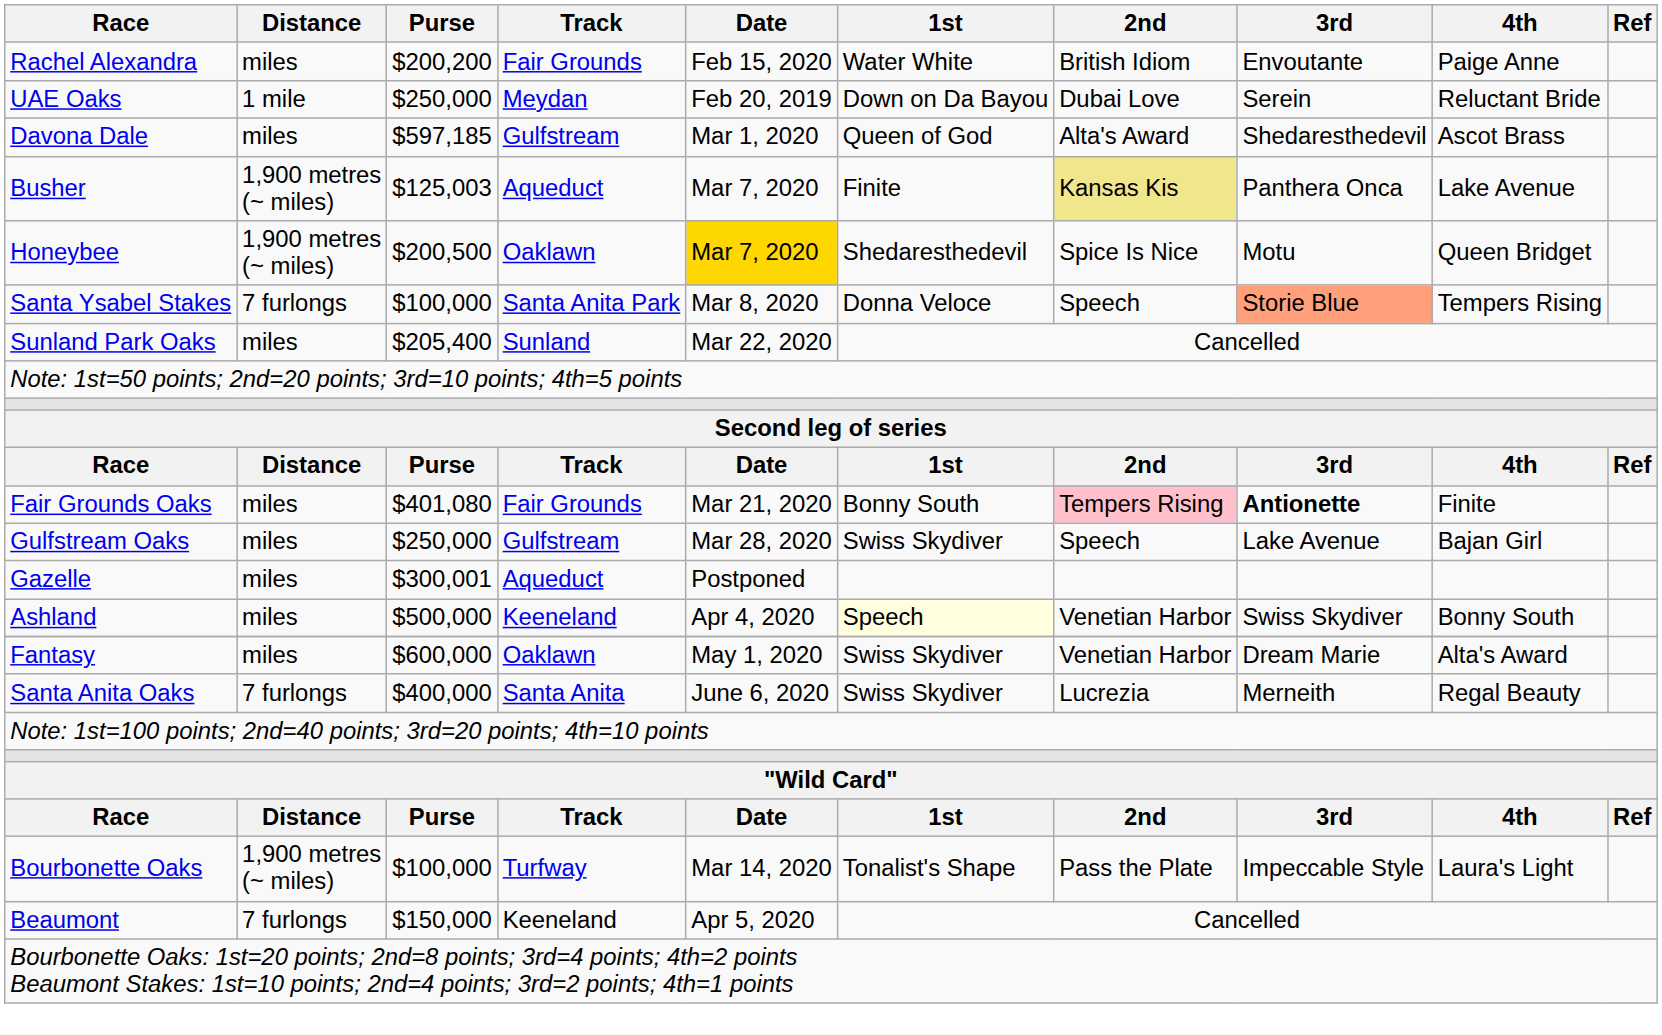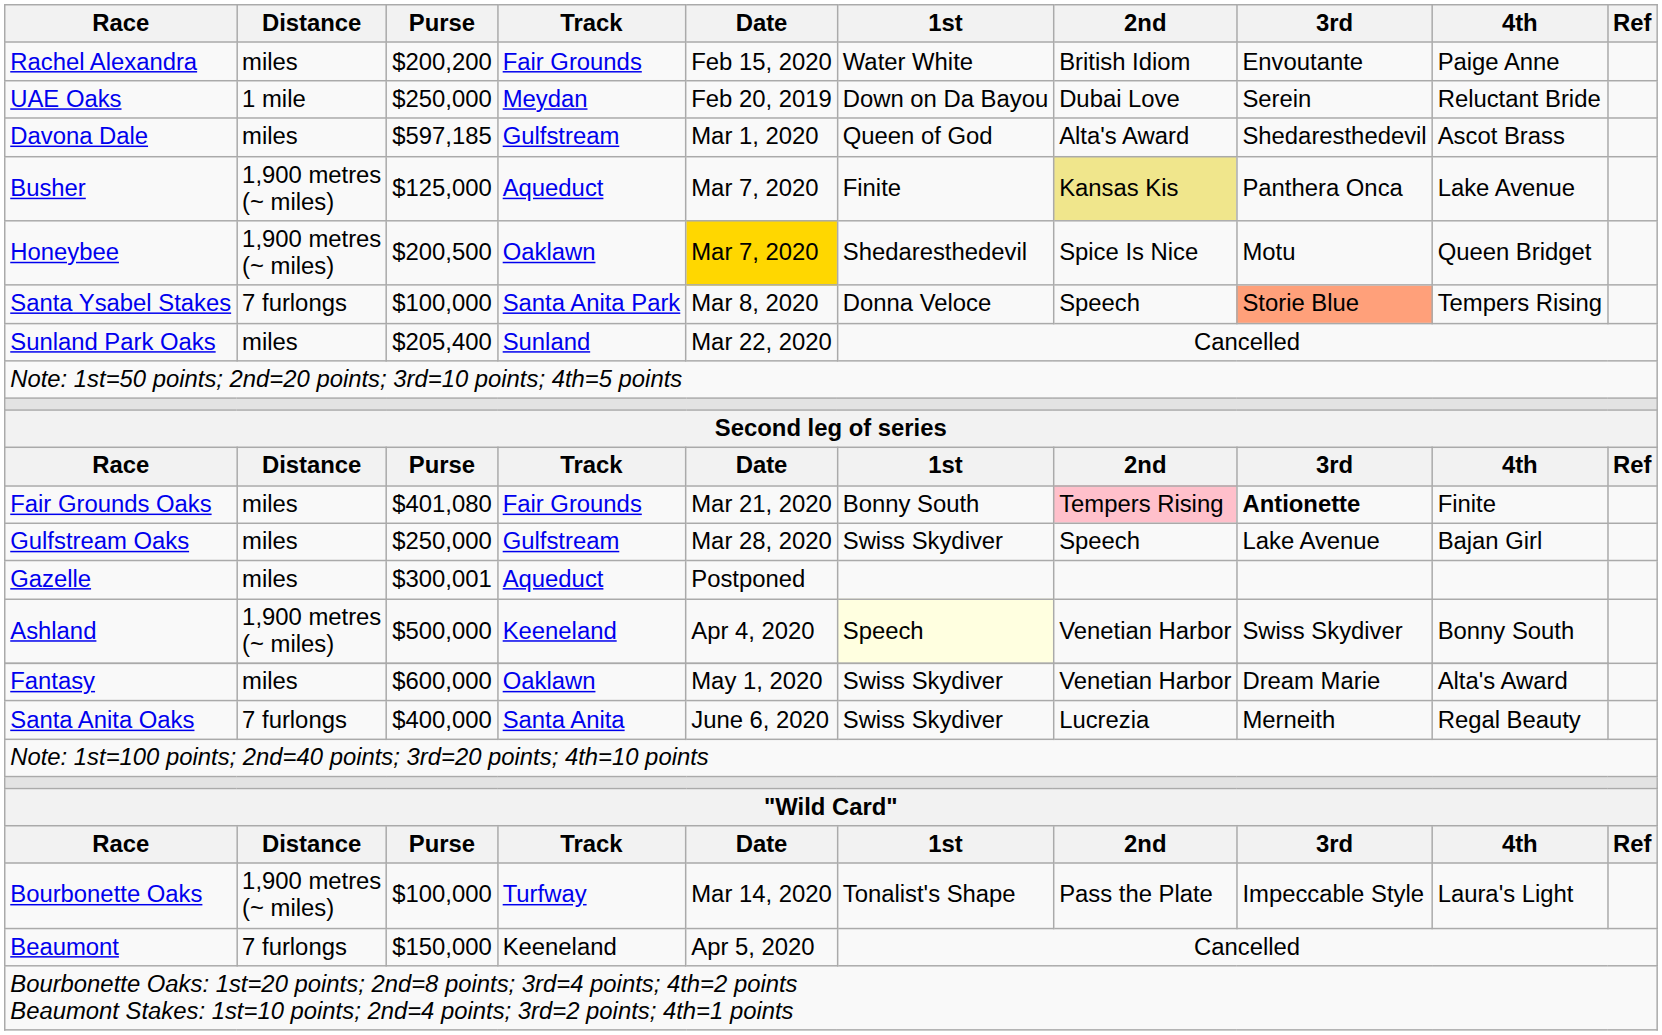 <table class="wikitable">
 <tr>
 <th>Race</th>
 <th>Distance</th>
 <th>Purse</th>
 <th>Track</th>
 <th>Date</th>
 <th>1st</th>
 <th>2nd</th>
 <th>3rd</th>
 <th>4th</th>
 <th>Ref</th>
 </tr>
 <tr>
 <td><a href='#'>Rachel Alexandra</a></td>
 <td> miles</td>
 <td align=right>$200,200</td>
 <td><a href='#'>Fair Grounds</a></td>
 <td>Feb 15, 2020</td>
 <td>Water White</td>
 <td>British Idiom</td>
 <td>Envoutante</td>
 <td>Paige Anne</td>
 <td></td>
 </tr>
 <tr>
 <td><a href='#'>UAE Oaks</a></td>
 <td>1 mile</td>
 <td align=right>$250,000</td>
 <td><a href='#'>Meydan</a></td>
 <td>Feb 20, 2019</td>
 <td>Down on Da Bayou</td>
 <td>Dubai Love</td>
 <td>Serein</td>
 <td>Reluctant Bride</td>
 <td></td>
 </tr>
 <tr>
 <td><a href='#'>Davona Dale</a></td>
 <td> miles</td>
 <td align=right>$597,185</td>
 <td><a href='#'>Gulfstream</a></td>
 <td>Mar 1, 2020</td>
 <td>Queen of God</td>
 <td>Alta's Award</td>
 <td>Shedaresthedevil</td>
 <td>Ascot Brass</td>
 <td></td>
 </tr>
 <tr>
 <td><a href='#'>Busher</a></td>
 <td>1,900 metres<br>(~ miles)</td>
-<td align=right>$125,003</td>
+<td align=right>$125,000</td>
 <td><a href='#'>Aqueduct</a></td>
 <td>Mar 7, 2020</td>
 <td>Finite</td>
 <td style="background: khaki;">Kansas Kis</td>
 <td>Panthera Onca</td>
 <td>Lake Avenue</td>
 <td></td>
 </tr>
 <tr>
 <td><a href='#'>Honeybee</a></td>
 <td>1,900 metres<br>(~ miles)</td>
 <td align=right>$200,500</td>
 <td><a href='#'>Oaklawn</a></td>
 <td style="background: gold;">Mar 7, 2020</td>
 <td>Shedaresthedevil</td>
 <td>Spice Is Nice</td>
 <td>Motu</td>
 <td>Queen Bridget</td>
 <td></td>
 </tr>
 <tr>
 <td><a href='#'>Santa Ysabel Stakes</a></td>
 <td>7 furlongs</td>
 <td align=right>$100,000</td>
 <td><a href='#'>Santa Anita Park</a></td>
 <td>Mar 8, 2020</td>
 <td>Donna Veloce</td>
 <td>Speech</td>
 <td style="background: lightsalmon;">Storie Blue</td>
 <td>Tempers Rising</td>
 <td></td>
 </tr>
 <tr>
 <td><a href='#'>Sunland Park Oaks</a></td>
 <td> miles</td>
 <td align=right>$205,400</td>
 <td><a href='#'>Sunland</a></td>
 <td>Mar 22, 2020</td>
 <td colspan=5  align=center>Cancelled</td>
 </tr>
 <tr>
 <td colspan=10><em>Note: 1st=50 points; 2nd=20 points; 3rd=10 points; 4th=5 points</em></td>
 </tr>
 <tr>
 <td colspan=10 style="background: #e3e3e3;"></td>
 </tr>
 <tr>
 <th colspan=10>Second leg of series</th>
 </tr>
 <tr>
 <th>Race</th>
 <th>Distance</th>
 <th>Purse</th>
 <th>Track</th>
 <th>Date</th>
 <th>1st</th>
 <th>2nd</th>
 <th>3rd</th>
 <th>4th</th>
 <th>Ref</th>
 </tr>
 <tr>
 <td><a href='#'>Fair Grounds Oaks</a></td>
 <td> miles</td>
 <td align=right>$401,080</td>
 <td><a href='#'>Fair Grounds</a></td>
 <td>Mar 21, 2020</td>
 <td>Bonny South</td>
 <td style="background: pink;">Tempers Rising</td>
 <td><strong>Antionette</strong></td>
 <td>Finite</td>
 <td></td>
 </tr>
 <tr>
 <td><a href='#'>Gulfstream Oaks</a></td>
 <td> miles</td>
 <td align=right>$250,000</td>
 <td><a href='#'>Gulfstream</a></td>
 <td>Mar 28, 2020</td>
 <td>Swiss Skydiver</td>
 <td>Speech</td>
 <td>Lake Avenue</td>
 <td>Bajan Girl</td>
 <td></td>
 </tr>
 <tr>
 <td><a href='#'>Gazelle</a></td>
 <td> miles</td>
 <td align=right>$300,001</td>
 <td><a href='#'>Aqueduct</a></td>
 <td>Postponed</td>
 <td></td>
 <td></td>
 <td></td>
 <td></td>
 <td></td>
 </tr>
 <tr>
 <td><a href='#'>Ashland</a></td>
-<td> miles</td>
+<td>1,900 metres<br>(~ miles)</td>
 <td align=right>$500,000</td>
 <td><a href='#'>Keeneland</a></td>
 <td>Apr 4, 2020</td>
 <td style="background: lightyellow;">Speech</td>
 <td>Venetian Harbor</td>
 <td>Swiss Skydiver</td>
 <td>Bonny South</td>
 </tr>
 <tr>
 </tr>
 <tr>
 <td><a href='#'>Fantasy</a></td>
 <td> miles</td>
 <td align=right>$600,000</td>
 <td><a href='#'>Oaklawn</a></td>
 <td>May 1, 2020</td>
 <td>Swiss Skydiver</td>
 <td>Venetian Harbor</td>
 <td>Dream Marie</td>
 <td>Alta's Award</td>
 <td></td>
 </tr>
 <tr>
 <td><a href='#'>Santa Anita Oaks</a></td>
 <td>7 furlongs</td>
 <td align=right>$400,000</td>
 <td><a href='#'>Santa Anita</a></td>
 <td>June 6, 2020</td>
 <td>Swiss Skydiver</td>
 <td>Lucrezia</td>
 <td>Merneith</td>
 <td>Regal Beauty</td>
 <td></td>
 </tr>
 <tr>
 <td colspan=10><em>Note: 1st=100 points; 2nd=40 points; 3rd=20 points; 4th=10 points</em></td>
 </tr>
 <tr>
 <td colspan=10 style="background: #e3e3e3;"></td>
 </tr>
 <tr>
 <th colspan=10>"Wild Card"</th>
 </tr>
 <tr>
 <th>Race</th>
 <th>Distance</th>
 <th>Purse</th>
 <th>Track</th>
 <th>Date</th>
 <th>1st</th>
 <th>2nd</th>
 <th>3rd</th>
 <th>4th</th>
 <th>Ref</th>
 </tr>
 <tr>
 <td><a href='#'>Bourbonette Oaks</a></td>
 <td>1,900 metres<br>(~ miles)</td>
 <td align=right>$100,000</td>
 <td><a href='#'>Turfway</a></td>
 <td>Mar 14, 2020</td>
 <td>Tonalist's Shape</td>
 <td>Pass the Plate</td>
 <td>Impeccable Style</td>
 <td>Laura's Light</td>
 <td></td>
 </tr>
 <tr>
 <td><a href='#'>Beaumont</a></td>
 <td>7 furlongs</td>
 <td align=right>$150,000</td>
 <td>Keeneland</td>
 <td>Apr 5, 2020</td>
 <td colspan=5  align=center>Cancelled</td>
 </tr>
 <tr>
 <td colspan=10><em>Bourbonette Oaks: 1st=20 points; 2nd=8 points; 3rd=4 points; 4th=2 points</em> <br><em>Beaumont Stakes: 1st=10 points; 2nd=4 points; 3rd=2 points; 4th=1 points</em></td>
 </tr>
 </table>
